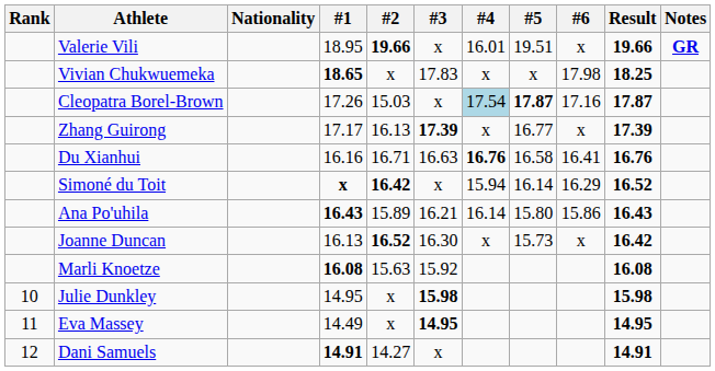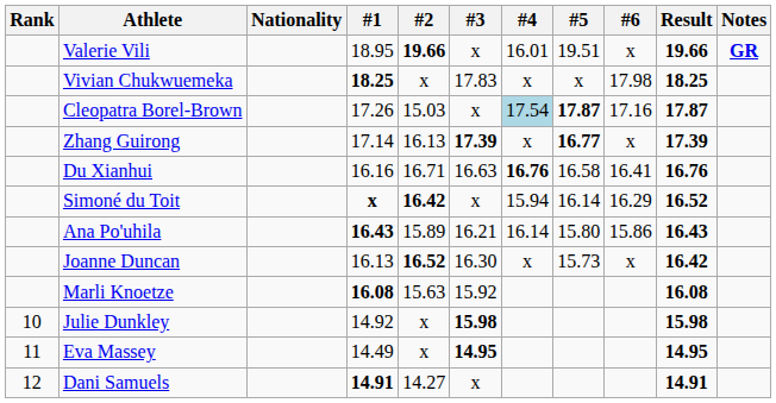 <table class="wikitable sortable" style="text-align:center">
 <tr>
 <th>Rank</th>
 <th>Athlete</th>
 <th>Nationality</th>
 <th>#1</th>
 <th>#2</th>
 <th>#3</th>
 <th>#4</th>
 <th>#5</th>
 <th>#6</th>
 <th>Result</th>
 <th>Notes</th>
 </tr>
 <tr>
 <td></td>
 <td align="left"><a href='#'>Valerie Vili</a></td>
 <td align=left></td>
 <td>18.95</td>
 <td><strong>19.66</strong></td>
 <td>x</td>
 <td>16.01</td>
 <td>19.51</td>
 <td>x</td>
 <td><strong>19.66</strong></td>
 <td><strong><a href='#'>GR</a></strong></td>
 </tr>
 <tr>
 <td></td>
 <td align="left"><a href='#'>Vivian Chukwuemeka</a></td>
 <td align=left></td>
-<td><strong>18.65</strong></td>
+<td><strong>18.25</strong></td>
 <td>x</td>
 <td>17.83</td>
 <td>x</td>
 <td>x</td>
 <td>17.98</td>
 <td><strong>18.25</strong></td>
 <td></td>
 </tr>
 <tr>
 <td></td>
 <td align="left"><a href='#'>Cleopatra Borel-Brown</a></td>
 <td align=left></td>
 <td>17.26</td>
 <td>15.03</td>
 <td>x</td>
 <td style="background: lightblue;">17.54</td>
 <td><strong>17.87</strong></td>
 <td>17.16</td>
 <td><strong>17.87</strong></td>
 <td></td>
 </tr>
 <tr>
 <td></td>
 <td align="left"><a href='#'>Zhang Guirong</a></td>
 <td align=left></td>
-<td>17.17</td>
+<td>17.14</td>
 <td>16.13</td>
 <td><strong>17.39</strong></td>
 <td>x</td>
-<td>16.77</td>
+<td><strong>16.77</strong></td>
 <td>x</td>
 <td><strong>17.39</strong></td>
 <td></td>
 </tr>
 <tr>
 <td></td>
 <td align="left"><a href='#'>Du Xianhui</a></td>
 <td align=left></td>
 <td>16.16</td>
 <td>16.71</td>
 <td>16.63</td>
 <td><strong>16.76</strong></td>
 <td>16.58</td>
 <td>16.41</td>
 <td><strong>16.76</strong></td>
 <td></td>
 </tr>
 <tr>
 <td></td>
 <td align="left"><a href='#'>Simoné du Toit</a></td>
 <td align=left></td>
 <td><strong>x</strong></td>
 <td><strong>16.42</strong></td>
 <td>x</td>
 <td>15.94</td>
 <td>16.14</td>
 <td>16.29</td>
 <td><strong>16.52</strong></td>
 <td></td>
 </tr>
 <tr>
 <td></td>
 <td align="left"><a href='#'>Ana Po'uhila</a></td>
 <td align=left></td>
 <td><strong>16.43</strong></td>
 <td>15.89</td>
 <td>16.21</td>
 <td>16.14</td>
 <td>15.80</td>
 <td>15.86</td>
 <td><strong>16.43</strong></td>
 <td></td>
 </tr>
 <tr>
 <td></td>
 <td align="left"><a href='#'>Joanne Duncan</a></td>
 <td align=left></td>
 <td>16.13</td>
 <td><strong>16.52</strong></td>
 <td>16.30</td>
 <td>x</td>
 <td>15.73</td>
 <td>x</td>
 <td><strong>16.42</strong></td>
 <td></td>
 </tr>
 <tr>
 <td></td>
 <td align="left"><a href='#'>Marli Knoetze</a></td>
 <td align=left></td>
 <td><strong>16.08</strong></td>
 <td>15.63</td>
 <td>15.92</td>
 <td></td>
 <td></td>
 <td></td>
 <td><strong>16.08</strong></td>
 <td></td>
 </tr>
 <tr>
 <td>10</td>
 <td align="left"><a href='#'>Julie Dunkley</a></td>
 <td align=left></td>
-<td>14.95</td>
+<td>14.92</td>
 <td>x</td>
 <td><strong>15.98</strong></td>
 <td></td>
 <td></td>
 <td></td>
 <td><strong>15.98</strong></td>
 <td></td>
 </tr>
 <tr>
 <td>11</td>
 <td align="left"><a href='#'>Eva Massey</a></td>
 <td align=left></td>
 <td>14.49</td>
 <td>x</td>
 <td><strong>14.95</strong></td>
 <td></td>
 <td></td>
 <td></td>
 <td><strong>14.95</strong></td>
 <td></td>
 </tr>
 <tr>
 <td>12</td>
 <td align="left"><a href='#'>Dani Samuels</a></td>
 <td align=left></td>
 <td><strong>14.91</strong></td>
 <td>14.27</td>
 <td>x</td>
 <td></td>
 <td></td>
 <td></td>
 <td><strong>14.91</strong></td>
 <td></td>
 </tr>
 </table>
